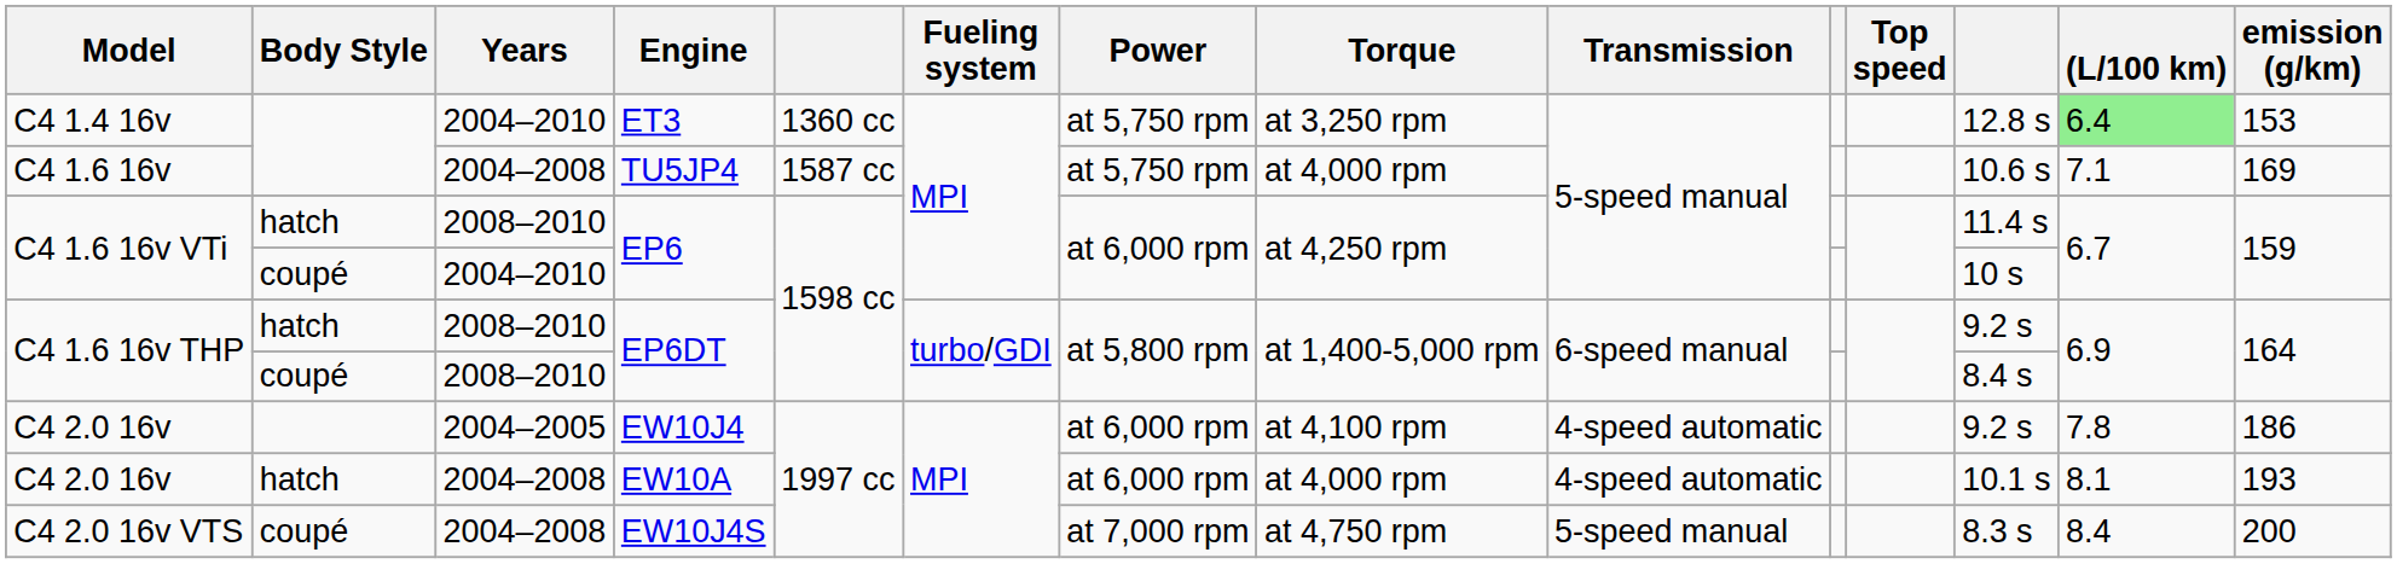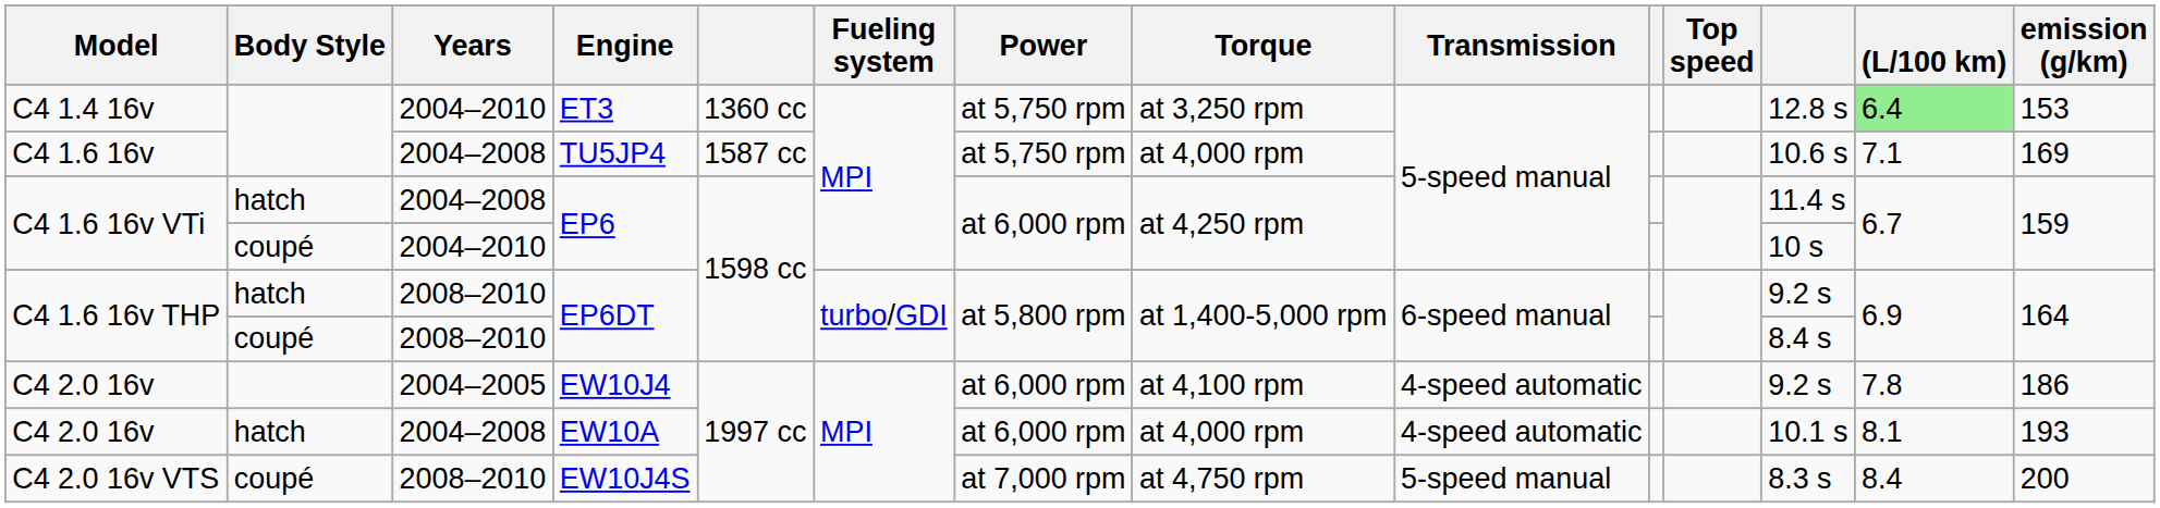 <table class="wikitable" style="font-size:90%">
 <tr>
 <th>Model</th>
 <th>Body Style</th>
 <th>Years</th>
 <th>Engine</th>
 <th></th>
 <th>Fueling<br>system</th>
 <th>Power</th>
 <th>Torque</th>
 <th>Transmission</th>
 <th></th>
 <th>Top<br>speed</th>
 <th></th>
 <th><br>(L/100 km)</th>
 <th> emission<br>(g/km)</th>
 </tr>
 <tr>
 <td>C4 1.4 16v</td>
 <td rowspan="2"></td>
 <td>2004–2010</td>
 <td><a href='#'>ET3</a></td>
 <td>1360 cc</td>
 <td rowspan="4"><a href='#'>MPI</a></td>
 <td> at 5,750 rpm</td>
 <td> at 3,250 rpm</td>
 <td rowspan="4">5-speed manual</td>
 <td></td>
 <td></td>
 <td>12.8 s</td>
 <td style="background: lightgreen;">6.4</td>
 <td>153</td>
 </tr>
 <tr>
 <td>C4 1.6 16v</td>
 <td>2004–2008</td>
 <td><a href='#'>TU5JP4</a></td>
 <td>1587 cc</td>
 <td> at 5,750 rpm</td>
 <td> at 4,000 rpm</td>
 <td></td>
 <td></td>
 <td>10.6 s</td>
 <td>7.1</td>
 <td>169</td>
 </tr>
 <tr>
 <td rowspan="2">C4 1.6 16v VTi</td>
 <td>hatch</td>
-<td>2008–2010</td>
+<td>2004–2008</td>
 <td rowspan="2"><a href='#'>EP6</a></td>
 <td rowspan="4">1598 cc</td>
 <td rowspan="2"> at 6,000 rpm</td>
 <td rowspan="2"> at 4,250 rpm</td>
 <td></td>
 <td rowspan="2"></td>
 <td>11.4 s</td>
 <td rowspan="2">6.7</td>
 <td rowspan="2">159</td>
 </tr>
 <tr>
 <td>coupé</td>
 <td>2004–2010</td>
 <td></td>
 <td>10 s</td>
 </tr>
 <tr>
 <td rowspan="2">C4 1.6 16v THP</td>
 <td>hatch</td>
 <td>2008–2010</td>
 <td rowspan="2"><a href='#'>EP6DT</a></td>
 <td rowspan="2"><a href='#'>turbo</a>/<a href='#'>GDI</a></td>
 <td rowspan="2"> at 5,800 rpm</td>
 <td rowspan="2"> at 1,400-5,000 rpm</td>
 <td rowspan="2">6-speed manual</td>
 <td></td>
 <td rowspan="2"></td>
 <td>9.2 s</td>
 <td rowspan="2">6.9</td>
 <td rowspan="2">164</td>
 </tr>
 <tr>
 <td>coupé</td>
 <td>2008–2010</td>
 <td></td>
 <td>8.4 s</td>
 </tr>
 <tr>
 <td>C4 2.0 16v</td>
 <td></td>
 <td>2004–2005</td>
 <td><a href='#'>EW10J4</a></td>
 <td rowspan="3">1997 cc</td>
 <td rowspan="3"><a href='#'>MPI</a></td>
 <td> at 6,000 rpm</td>
 <td> at 4,100 rpm</td>
 <td>4-speed automatic</td>
 <td></td>
 <td></td>
 <td>9.2 s</td>
 <td>7.8</td>
 <td>186</td>
 </tr>
 <tr>
 <td>C4 2.0 16v</td>
 <td>hatch</td>
 <td>2004–2008</td>
 <td><a href='#'>EW10A</a></td>
 <td> at 6,000 rpm</td>
 <td> at 4,000 rpm</td>
 <td>4-speed automatic</td>
 <td></td>
 <td></td>
 <td>10.1 s</td>
 <td>8.1</td>
 <td>193</td>
 </tr>
 <tr>
 <td>C4 2.0 16v VTS</td>
 <td>coupé</td>
-<td>2004–2008</td>
+<td>2008–2010</td>
 <td><a href='#'>EW10J4S</a></td>
 <td> at 7,000 rpm</td>
 <td> at 4,750 rpm</td>
 <td>5-speed manual</td>
 <td></td>
 <td></td>
 <td>8.3 s</td>
 <td>8.4</td>
 <td>200</td>
 </tr>
 </table>
